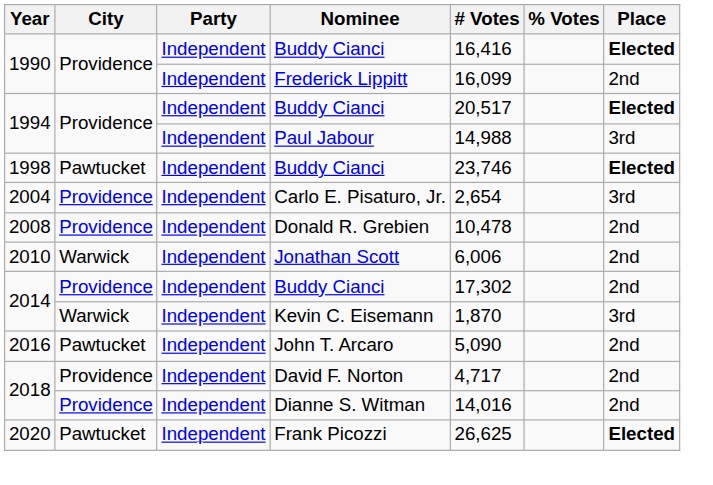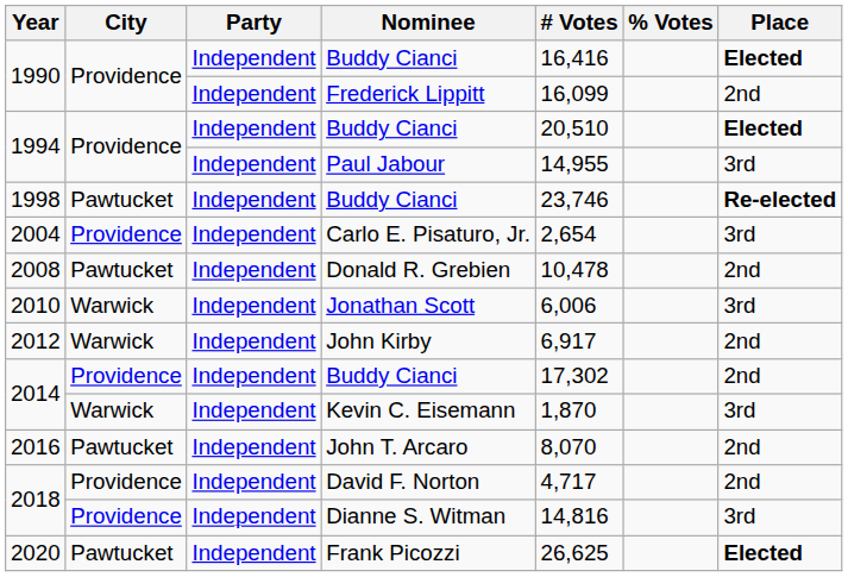 <table class="wikitable sortable mw-collapsible">
 <tr>
 <th>Year</th>
 <th>City</th>
 <th>Party</th>
 <th>Nominee</th>
 <th># Votes</th>
 <th>% Votes</th>
 <th>Place</th>
 </tr>
 <tr>
 <td rowspan="2">1990</td>
 <td rowspan="2">Providence</td>
 <td><a href='#'>Independent</a></td>
 <td><a href='#'>Buddy Cianci</a></td>
 <td>16,416</td>
 <td></td>
 <td><strong>Elected</strong></td>
 </tr>
 <tr>
 <td><a href='#'>Independent</a></td>
 <td><a href='#'>Frederick Lippitt</a></td>
 <td>16,099</td>
 <td></td>
 <td>2nd</td>
 </tr>
 <tr>
 <td rowspan="2">1994</td>
 <td rowspan="2">Providence</td>
 <td><a href='#'>Independent</a></td>
 <td><a href='#'>Buddy Cianci</a></td>
-<td>20,517</td>
+<td>20,510</td>
 <td></td>
 <td><strong>Elected</strong></td>
 </tr>
 <tr>
 <td><a href='#'>Independent</a></td>
 <td><a href='#'>Paul Jabour</a></td>
-<td>14,988</td>
+<td>14,955</td>
 <td></td>
 <td>3rd</td>
 </tr>
 <tr>
 <td>1998</td>
 <td>Pawtucket</td>
 <td><a href='#'>Independent</a></td>
 <td><a href='#'>Buddy Cianci</a></td>
 <td>23,746</td>
 <td></td>
-<td><strong>Elected</strong></td>
+<td><strong>Re-elected</strong></td>
 </tr>
 <tr>
 <td>2004</td>
 <td><a href='#'>Providence</a></td>
 <td><a href='#'>Independent</a></td>
 <td>Carlo E. Pisaturo, Jr.</td>
 <td>2,654</td>
 <td></td>
 <td>3rd</td>
 </tr>
 <tr>
 <td>2008</td>
-<td><a href='#'>Providence</a></td>
+<td>Pawtucket</td>
 <td><a href='#'>Independent</a></td>
 <td>Donald R. Grebien</td>
 <td>10,478</td>
 <td></td>
 <td>2nd</td>
 </tr>
 <tr>
 <td>2010</td>
 <td>Warwick</td>
 <td><a href='#'>Independent</a></td>
 <td><a href='#'>Jonathan Scott</a></td>
 <td>6,006</td>
+<td></td>
+<td>3rd</td>
+</tr>
+<tr>
+<td>2012</td>
+<td>Warwick</td>
+<td><a href='#'>Independent</a></td>
+<td>John Kirby</td>
+<td>6,917</td>
 <td></td>
 <td>2nd</td>
 </tr>
 <tr>
 <td rowspan="2">2014</td>
 <td><a href='#'>Providence</a></td>
 <td><a href='#'>Independent</a></td>
 <td><a href='#'>Buddy Cianci</a></td>
 <td>17,302</td>
 <td></td>
 <td>2nd</td>
 </tr>
 <tr>
 <td>Warwick</td>
 <td><a href='#'>Independent</a></td>
 <td>Kevin C. Eisemann</td>
 <td>1,870</td>
 <td></td>
 <td>3rd</td>
 </tr>
 <tr>
 <td>2016</td>
 <td>Pawtucket</td>
 <td><a href='#'>Independent</a></td>
 <td>John T. Arcaro</td>
-<td>5,090</td>
+<td>8,070</td>
 <td></td>
 <td>2nd</td>
 </tr>
 <tr>
 <td rowspan="2">2018</td>
 <td>Providence</td>
 <td><a href='#'>Independent</a></td>
 <td>David F. Norton</td>
 <td>4,717</td>
 <td></td>
 <td>2nd</td>
 </tr>
 <tr>
 <td><a href='#'>Providence</a></td>
 <td><a href='#'>Independent</a></td>
 <td>Dianne S. Witman</td>
-<td>14,016</td>
+<td>14,816</td>
 <td></td>
-<td>2nd</td>
+<td>3rd</td>
 </tr>
 <tr>
 <td>2020</td>
 <td>Pawtucket</td>
 <td><a href='#'>Independent</a></td>
 <td>Frank Picozzi</td>
 <td>26,625</td>
 <td></td>
 <td><strong>Elected</strong></td>
 </tr>
 </table>
